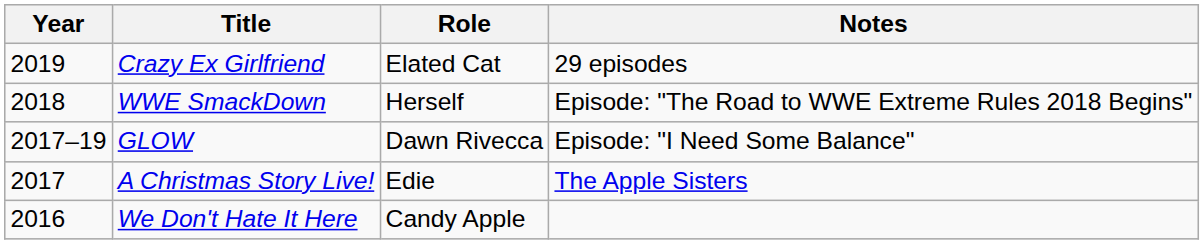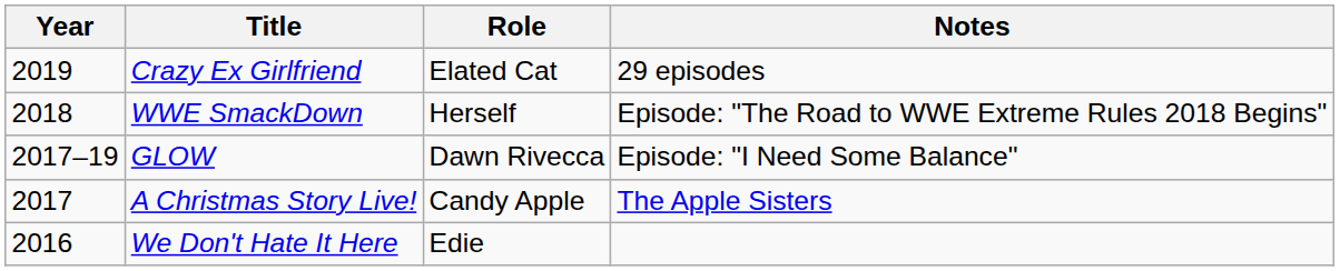 <table class="wikitable sortable">
 <tr>
 <th>Year</th>
 <th>Title</th>
 <th>Role</th>
 <th class="unsortable">Notes</th>
 </tr>
 <tr>
 <td>2019</td>
 <td><em><a href='#'>Crazy Ex Girlfriend</a></em></td>
 <td>Elated Cat</td>
 <td>29 episodes</td>
 </tr>
 <tr>
 <td>2018</td>
 <td><em><a href='#'>WWE SmackDown</a></em></td>
 <td>Herself</td>
 <td>Episode: "The Road to WWE Extreme Rules 2018 Begins"</td>
 </tr>
 <tr>
 <td>2017–19</td>
 <td><em><a href='#'>GLOW</a></em></td>
 <td>Dawn Rivecca</td>
 <td>Episode: "I Need Some Balance"</td>
 </tr>
 <tr>
 <td>2017</td>
 <td><em><a href='#'>A Christmas Story Live!</a></em></td>
-<td>Edie</td>
+<td>Candy Apple</td>
 <td><a href='#'>The Apple Sisters</a></td>
 </tr>
 <tr>
 <td>2016</td>
 <td><em><a href='#'>We Don't Hate It Here</a></em></td>
-<td>Candy Apple</td>
+<td>Edie</td>
 <td></td>
 </tr>
 </table>
